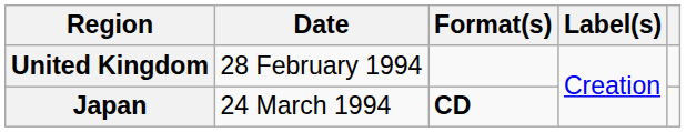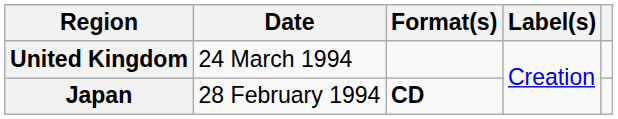 <table class="wikitable plainrowheaders">
 <tr>
 <th scope="col">Region</th>
 <th scope="col">Date</th>
 <th scope="col">Format(s)</th>
 <th scope="col">Label(s)</th>
 <th scope="col"></th>
 </tr>
 <tr>
 <th scope="row">United Kingdom</th>
-<td>28 February 1994</td>
+<td>24 March 1994</td>
 <td></td>
 <td rowspan="2"><a href='#'>Creation</a></td>
 <td></td>
 </tr>
 <tr>
 <th scope="row">Japan</th>
-<td>24 March 1994</td>
+<td>28 February 1994</td>
 <td><strong>CD</strong></td>
 <td></td>
 </tr>
 </table>
